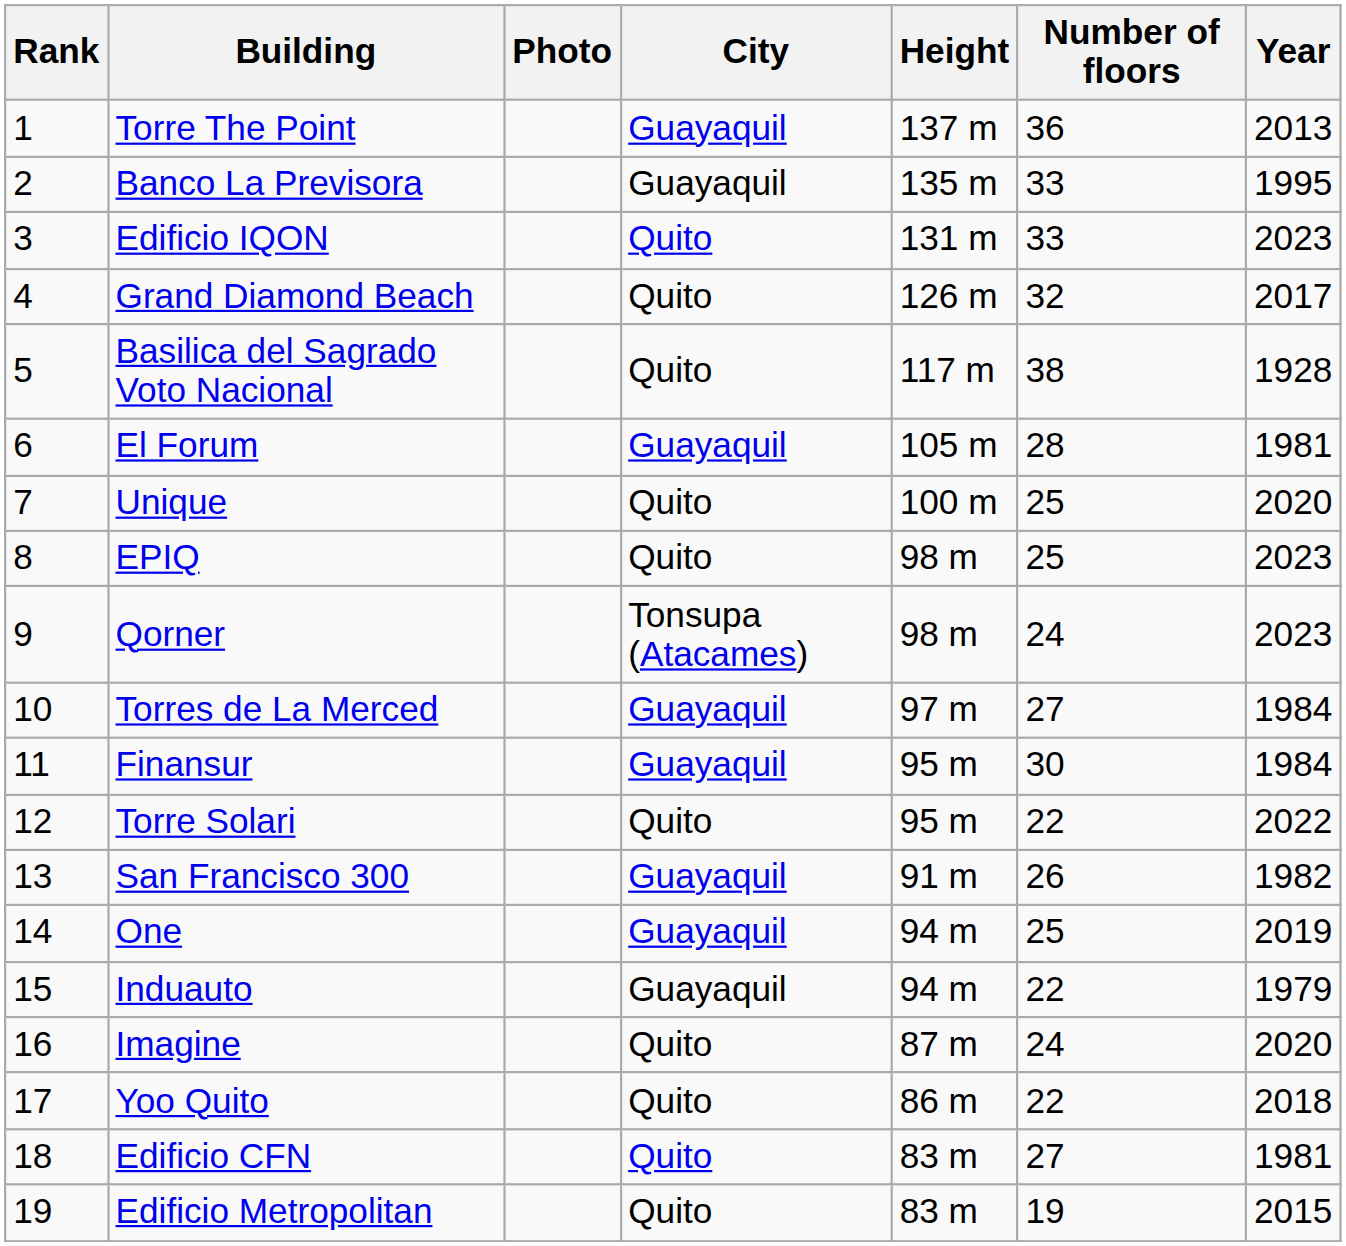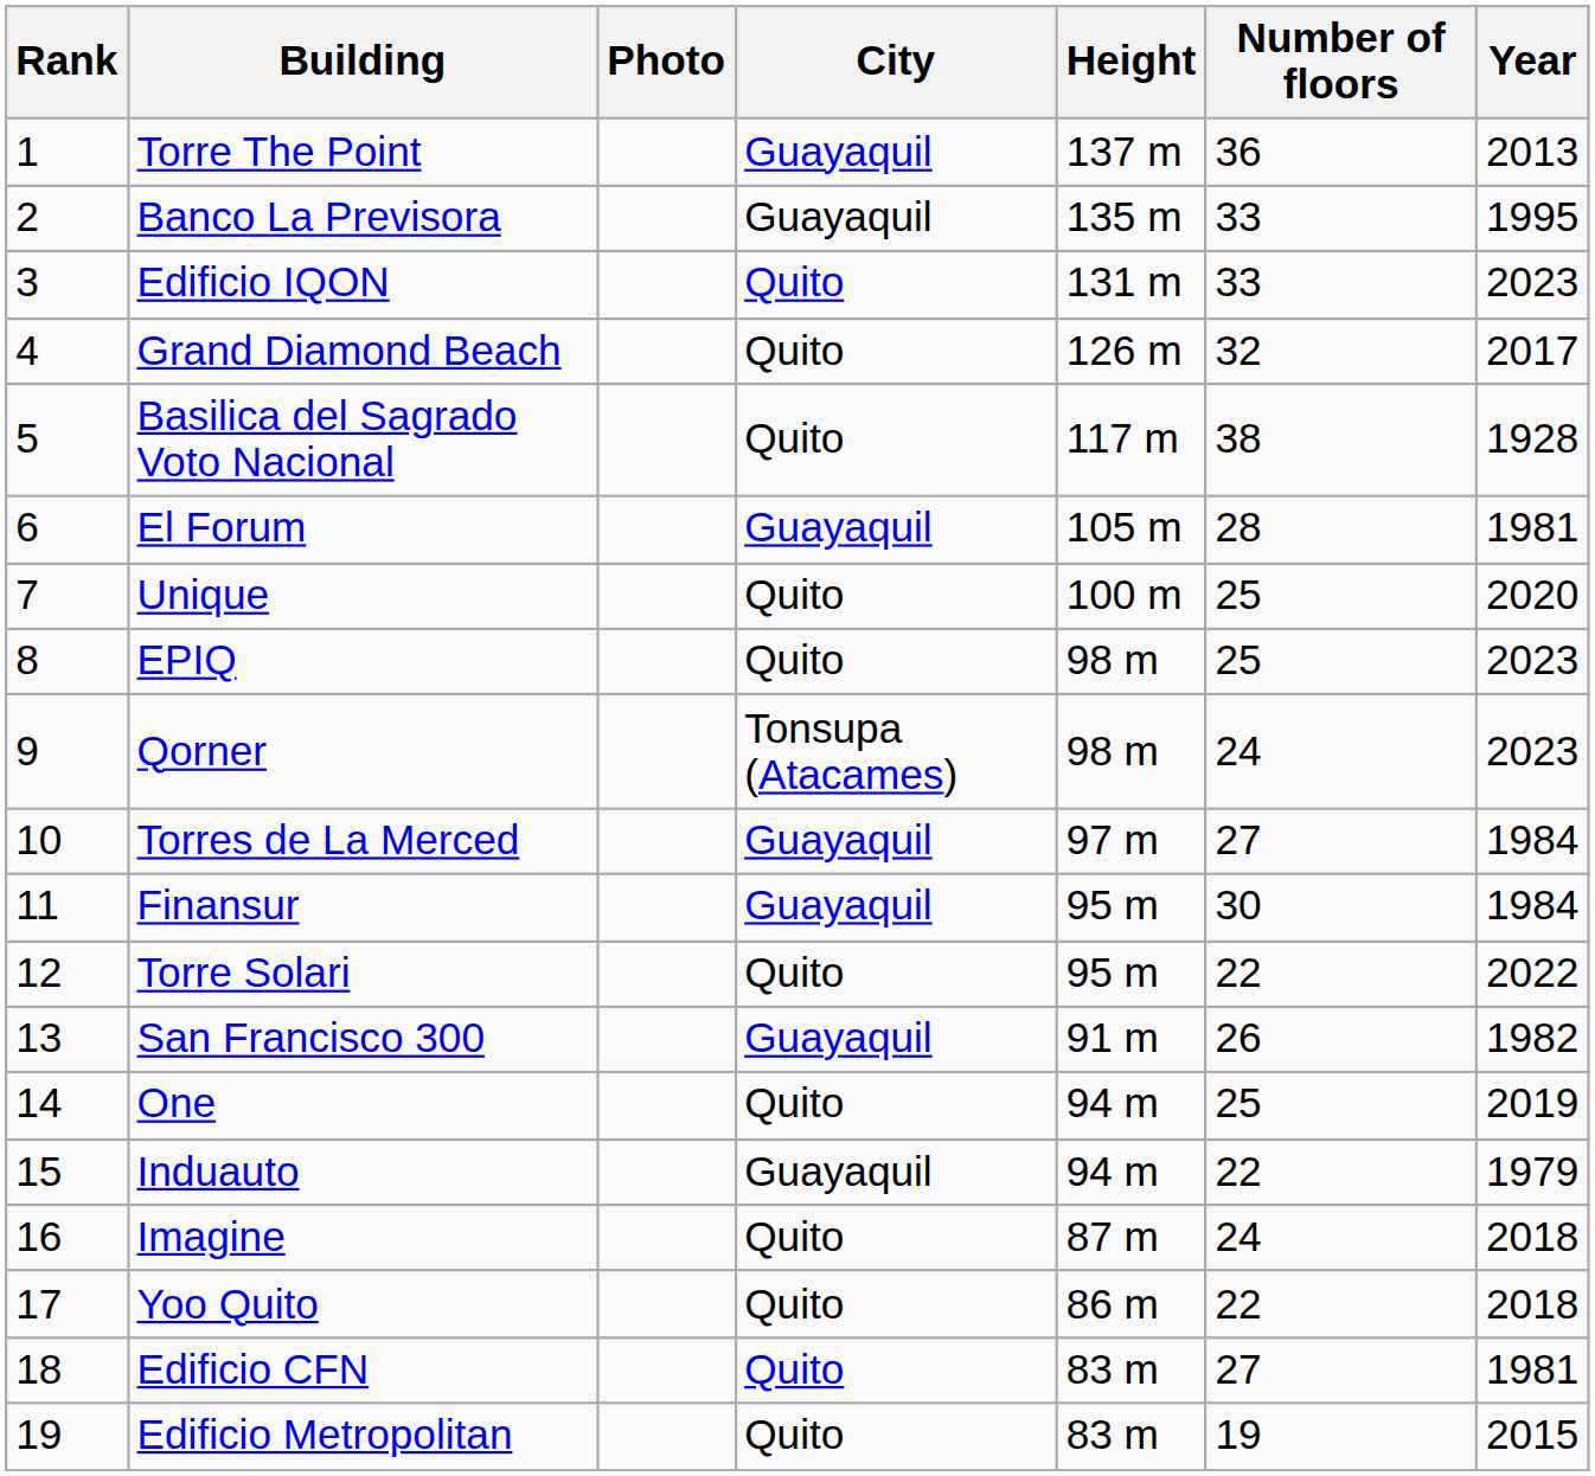 <table class="wikitable sortable">
 <tr>
 <th>Rank</th>
 <th>Building</th>
 <th>Photo</th>
 <th>City</th>
 <th>Height</th>
 <th>Number of floors</th>
 <th>Year</th>
 </tr>
 <tr>
 <td>1</td>
 <td><a href='#'>Torre The Point</a></td>
 <td></td>
 <td><a href='#'>Guayaquil</a></td>
 <td>137 m</td>
 <td>36</td>
 <td>2013</td>
 </tr>
 <tr>
 <td>2</td>
 <td><a href='#'>Banco La Previsora</a></td>
 <td></td>
 <td>Guayaquil</td>
 <td>135 m</td>
 <td>33</td>
 <td>1995</td>
 </tr>
 <tr>
 <td>3</td>
 <td><a href='#'>Edificio IQON</a></td>
 <td></td>
 <td><a href='#'>Quito</a></td>
 <td>131 m</td>
 <td>33</td>
 <td>2023</td>
 </tr>
 <tr>
 <td>4</td>
 <td><a href='#'>Grand Diamond Beach</a></td>
 <td></td>
 <td>Quito</td>
 <td>126 m</td>
 <td>32</td>
 <td>2017</td>
 </tr>
 <tr>
 <td>5</td>
 <td><a href='#'>Basilica del Sagrado Voto Nacional</a></td>
 <td></td>
 <td>Quito</td>
 <td>117 m</td>
 <td>38</td>
 <td>1928</td>
 </tr>
 <tr>
 <td>6</td>
 <td><a href='#'>El Forum</a></td>
 <td></td>
 <td><a href='#'>Guayaquil</a></td>
 <td>105 m</td>
 <td>28</td>
 <td>1981</td>
 </tr>
 <tr>
 <td>7</td>
 <td><a href='#'>Unique</a></td>
 <td></td>
 <td>Quito</td>
 <td>100 m</td>
 <td>25</td>
 <td>2020</td>
 </tr>
 <tr>
 <td>8</td>
 <td><a href='#'>EPIQ</a></td>
 <td></td>
 <td>Quito</td>
 <td>98 m</td>
 <td>25</td>
 <td>2023</td>
 </tr>
 <tr>
 <td>9</td>
 <td><a href='#'>Qorner</a></td>
 <td></td>
 <td>Tonsupa (<a href='#'>Atacames</a>)</td>
 <td>98 m</td>
 <td>24</td>
 <td>2023</td>
 </tr>
 <tr>
 <td>10</td>
 <td><a href='#'>Torres de La Merced</a></td>
 <td></td>
 <td><a href='#'>Guayaquil</a></td>
 <td>97 m</td>
 <td>27</td>
 <td>1984</td>
 </tr>
 <tr>
 <td>11</td>
 <td><a href='#'>Finansur</a></td>
 <td></td>
 <td><a href='#'>Guayaquil</a></td>
 <td>95 m</td>
 <td>30</td>
 <td>1984</td>
 </tr>
 <tr>
 <td>12</td>
 <td><a href='#'>Torre Solari</a></td>
 <td></td>
 <td>Quito</td>
 <td>95 m</td>
 <td>22</td>
 <td>2022</td>
 </tr>
 <tr>
 <td>13</td>
 <td><a href='#'>San Francisco 300</a></td>
 <td></td>
 <td><a href='#'>Guayaquil</a></td>
 <td>91 m</td>
 <td>26</td>
 <td>1982</td>
 </tr>
 <tr>
 <td>14</td>
 <td><a href='#'>One</a></td>
 <td></td>
-<td><a href='#'>Guayaquil</a></td>
+<td>Quito</td>
 <td>94 m</td>
 <td>25</td>
 <td>2019</td>
 </tr>
 <tr>
 <td>15</td>
 <td><a href='#'>Induauto</a></td>
 <td></td>
 <td>Guayaquil</td>
 <td>94 m</td>
 <td>22</td>
 <td>1979</td>
 </tr>
 <tr>
 <td>16</td>
 <td><a href='#'>Imagine</a></td>
 <td></td>
 <td>Quito</td>
 <td>87 m</td>
 <td>24</td>
-<td>2020</td>
+<td>2018</td>
 </tr>
 <tr>
 <td>17</td>
 <td><a href='#'>Yoo Quito</a></td>
 <td></td>
 <td>Quito</td>
 <td>86 m</td>
 <td>22</td>
 <td>2018</td>
 </tr>
 <tr>
 <td>18</td>
 <td><a href='#'>Edificio CFN</a></td>
 <td></td>
 <td><a href='#'>Quito</a></td>
 <td>83 m</td>
 <td>27</td>
 <td>1981</td>
 </tr>
 <tr>
 <td>19</td>
 <td><a href='#'>Edificio Metropolitan</a></td>
 <td></td>
 <td>Quito</td>
 <td>83 m</td>
 <td>19</td>
 <td>2015</td>
 </tr>
 <tr>
 </tr>
 </table>
